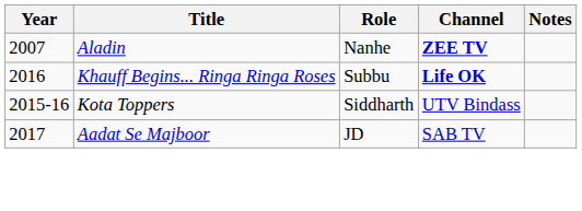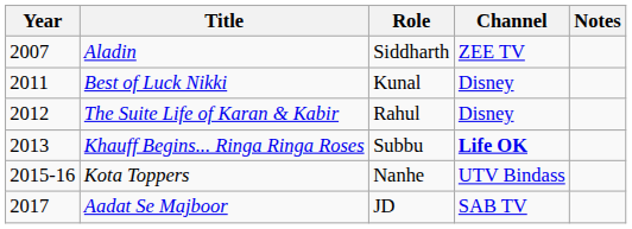 <table class="wikitable sortable">
 <tr>
 <th>Year</th>
 <th>Title</th>
 <th>Role</th>
 <th>Channel</th>
 <th>Notes</th>
 </tr>
 <tr>
 <td>2007</td>
 <td><a href='#'><em>Aladin</em></a></td>
-<td>Nanhe</td>
-<td><strong><a href='#'>ZEE TV</a></strong></td>
+<td>Siddharth</td>
+<td><a href='#'>ZEE TV</a></td>
 <td></td>
 </tr>
 <tr>
-<td>2016</td>
+<td>2011</td>
+<td><em><a href='#'>Best of Luck Nikki</a></em></td>
+<td>Kunal</td>
+<td><a href='#'>Disney</a></td>
+<td></td>
+</tr>
+<tr>
+<td>2012</td>
+<td><em><a href='#'>The Suite Life of Karan & Kabir</a></em></td>
+<td>Rahul</td>
+<td><a href='#'>Disney</a></td>
+<td></td>
+</tr>
+<tr>
+<td>2013</td>
 <td><em><a href='#'>Khauff Begins... Ringa Ringa Roses</a></em></td>
 <td>Subbu</td>
 <td><strong><a href='#'>Life OK</a></strong></td>
 <td></td>
 </tr>
 <tr>
 <td>2015-16</td>
 <td><em>Kota Toppers</em></td>
-<td>Siddharth</td>
+<td>Nanhe</td>
 <td><a href='#'>UTV Bindass</a></td>
 <td></td>
 </tr>
 <tr>
 <td>2017</td>
 <td><em><a href='#'>Aadat Se Majboor</a></em></td>
 <td>JD</td>
 <td><a href='#'>SAB TV</a></td>
 <td><em></em></td>
 </tr>
 </table>
